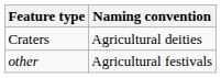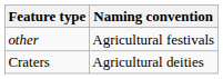 <table class="wikitable">
 <tr>
 <th>Feature type</th>
 <th>Naming convention</th>
 </tr>
 <tr>
+<td><em>other</em></td>
+<td>Agricultural festivals</td>
+</tr>
+<tr>
 <td>Craters</td>
 <td>Agricultural deities</td>
 </tr>
-<tr>
-<td><em>other</em></td>
-<td>Agricultural festivals</td>
-</tr>
 </table>
